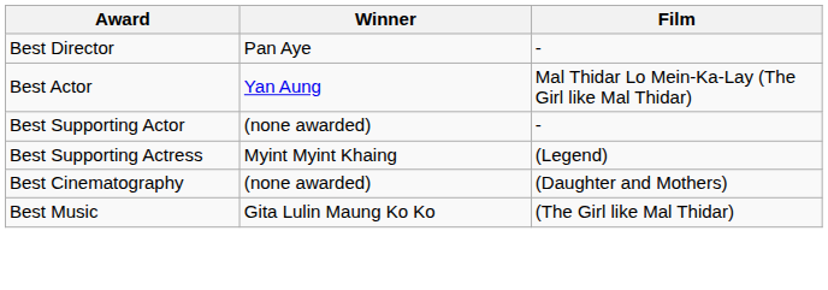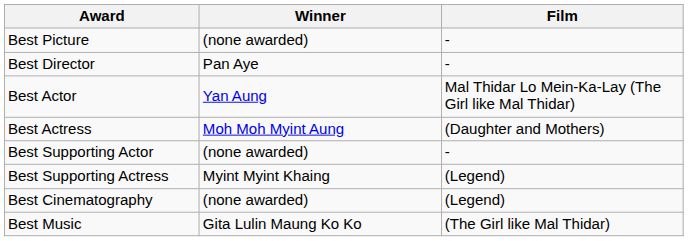 <table class="wikitable">
 <tr>
 <th width="200"><strong>Award</strong></th>
 <th width="250"><strong>Winner</strong></th>
 <th width="250"><strong>Film</strong></th>
+</tr>
+<tr>
+<td>Best Picture</td>
+<td>(none awarded)</td>
+<td>-</td>
 </tr>
 <tr>
 <td>Best Director</td>
 <td>Pan Aye</td>
 <td>-</td>
 </tr>
 <tr>
 <td>Best Actor</td>
 <td><a href='#'>Yan Aung</a></td>
 <td>Mal Thidar Lo Mein-Ka-Lay (The Girl like Mal Thidar)</td>
+</tr>
+<tr>
+<td>Best Actress</td>
+<td><a href='#'>Moh Moh Myint Aung</a></td>
+<td> (Daughter and Mothers)</td>
 </tr>
 <tr>
 <td>Best Supporting Actor</td>
 <td>(none awarded)</td>
 <td>-</td>
 </tr>
 <tr>
 <td>Best Supporting Actress</td>
 <td>Myint Myint Khaing</td>
 <td> (Legend)</td>
 </tr>
 <tr>
 <td>Best Cinematography</td>
 <td>(none awarded)</td>
-<td> (Daughter and Mothers)</td>
+<td> (Legend)</td>
 </tr>
 <tr>
 <td>Best Music</td>
 <td>Gita Lulin Maung Ko Ko</td>
 <td> (The Girl like Mal Thidar)</td>
 </tr>
 </table>
